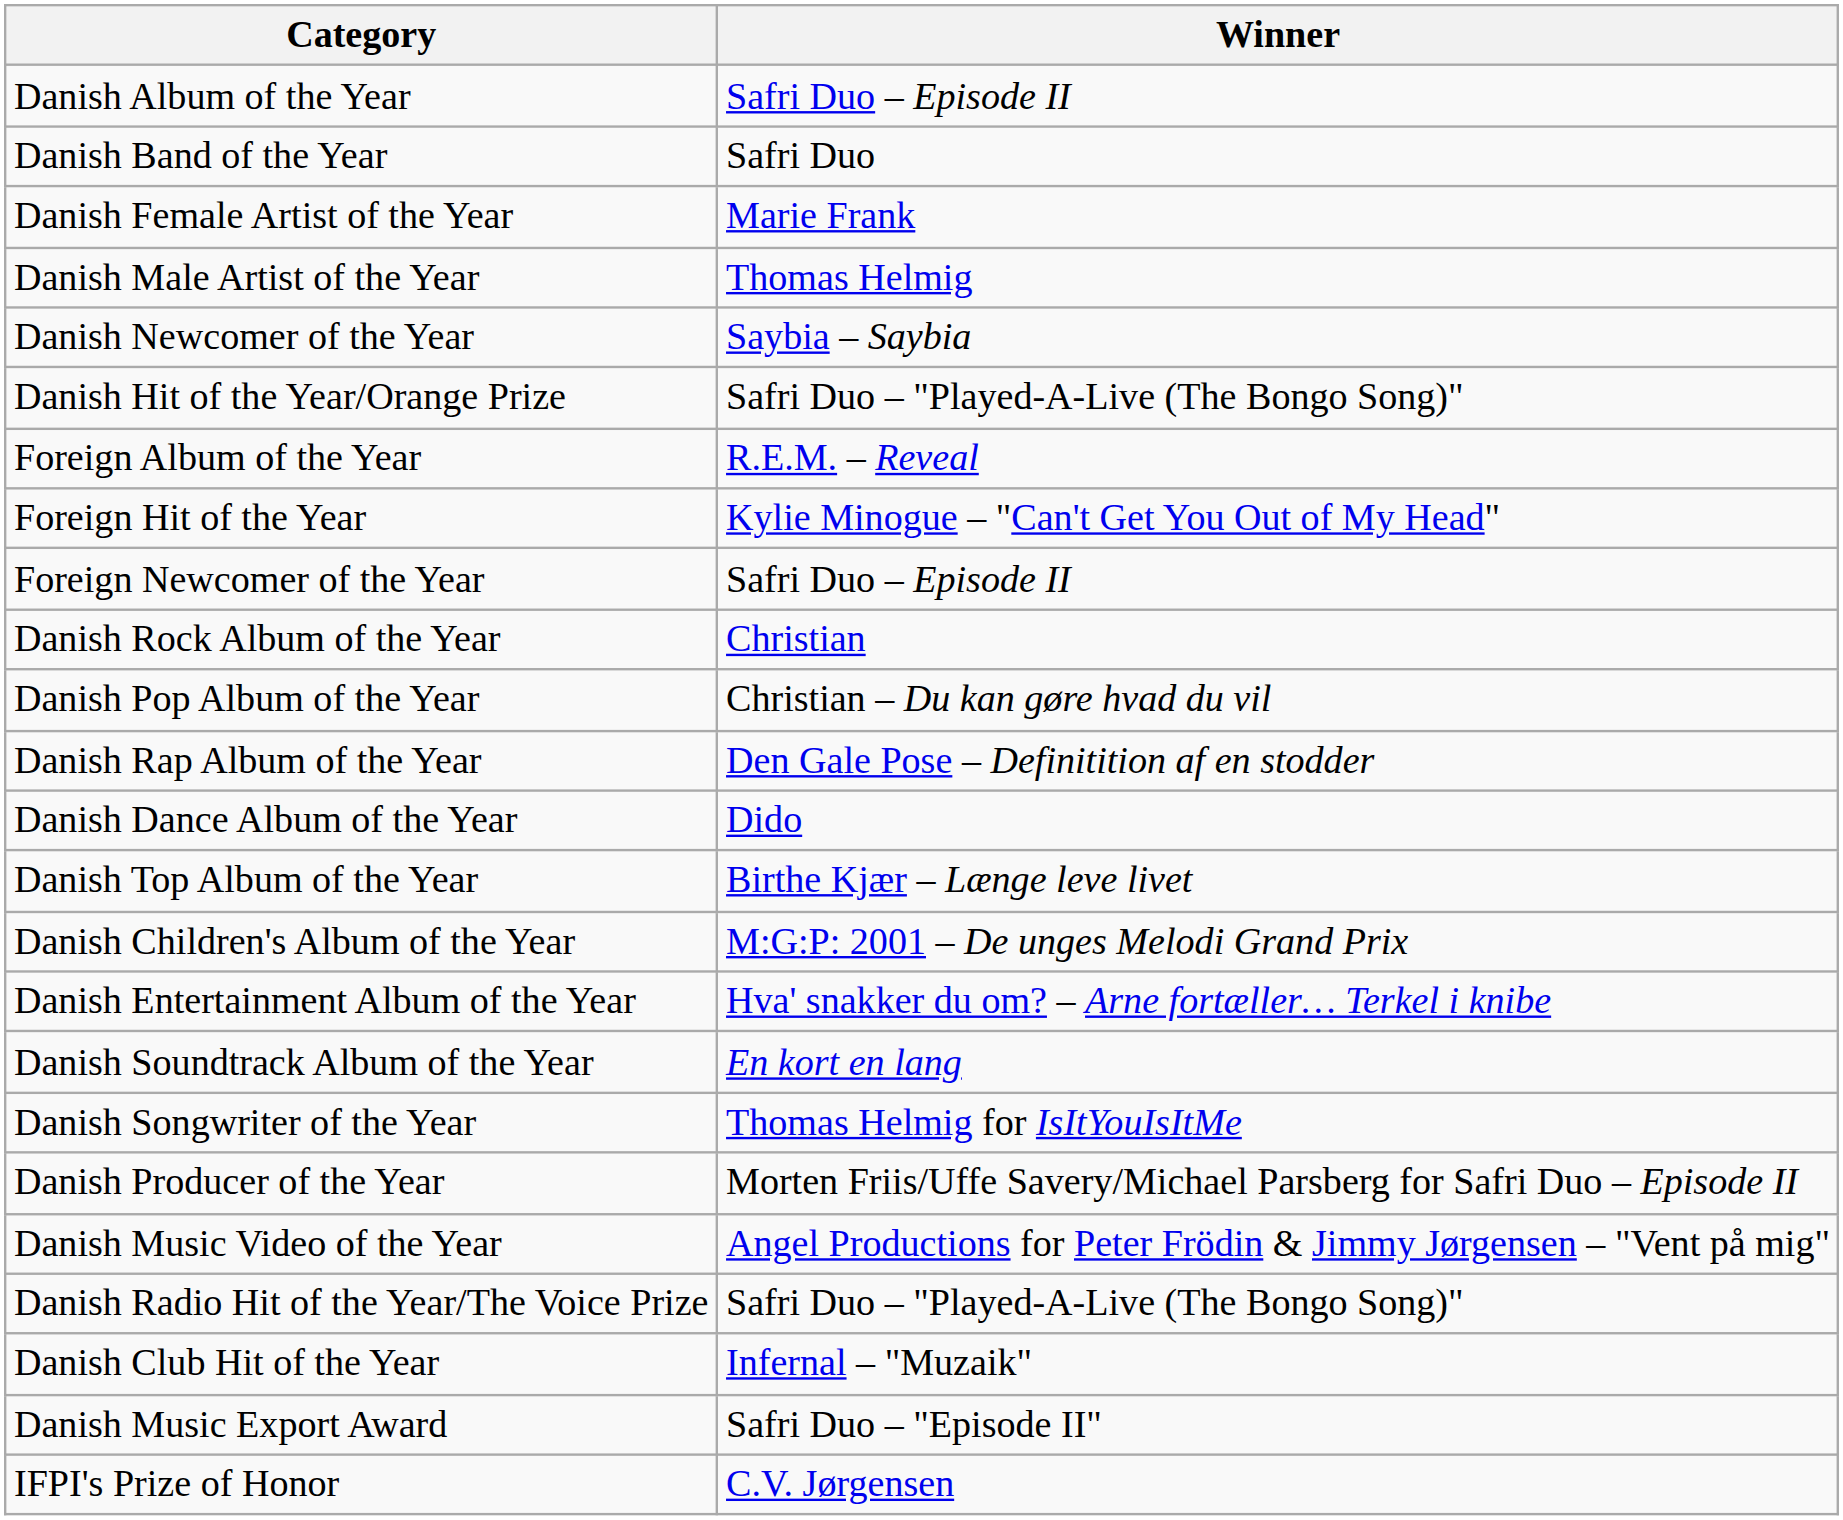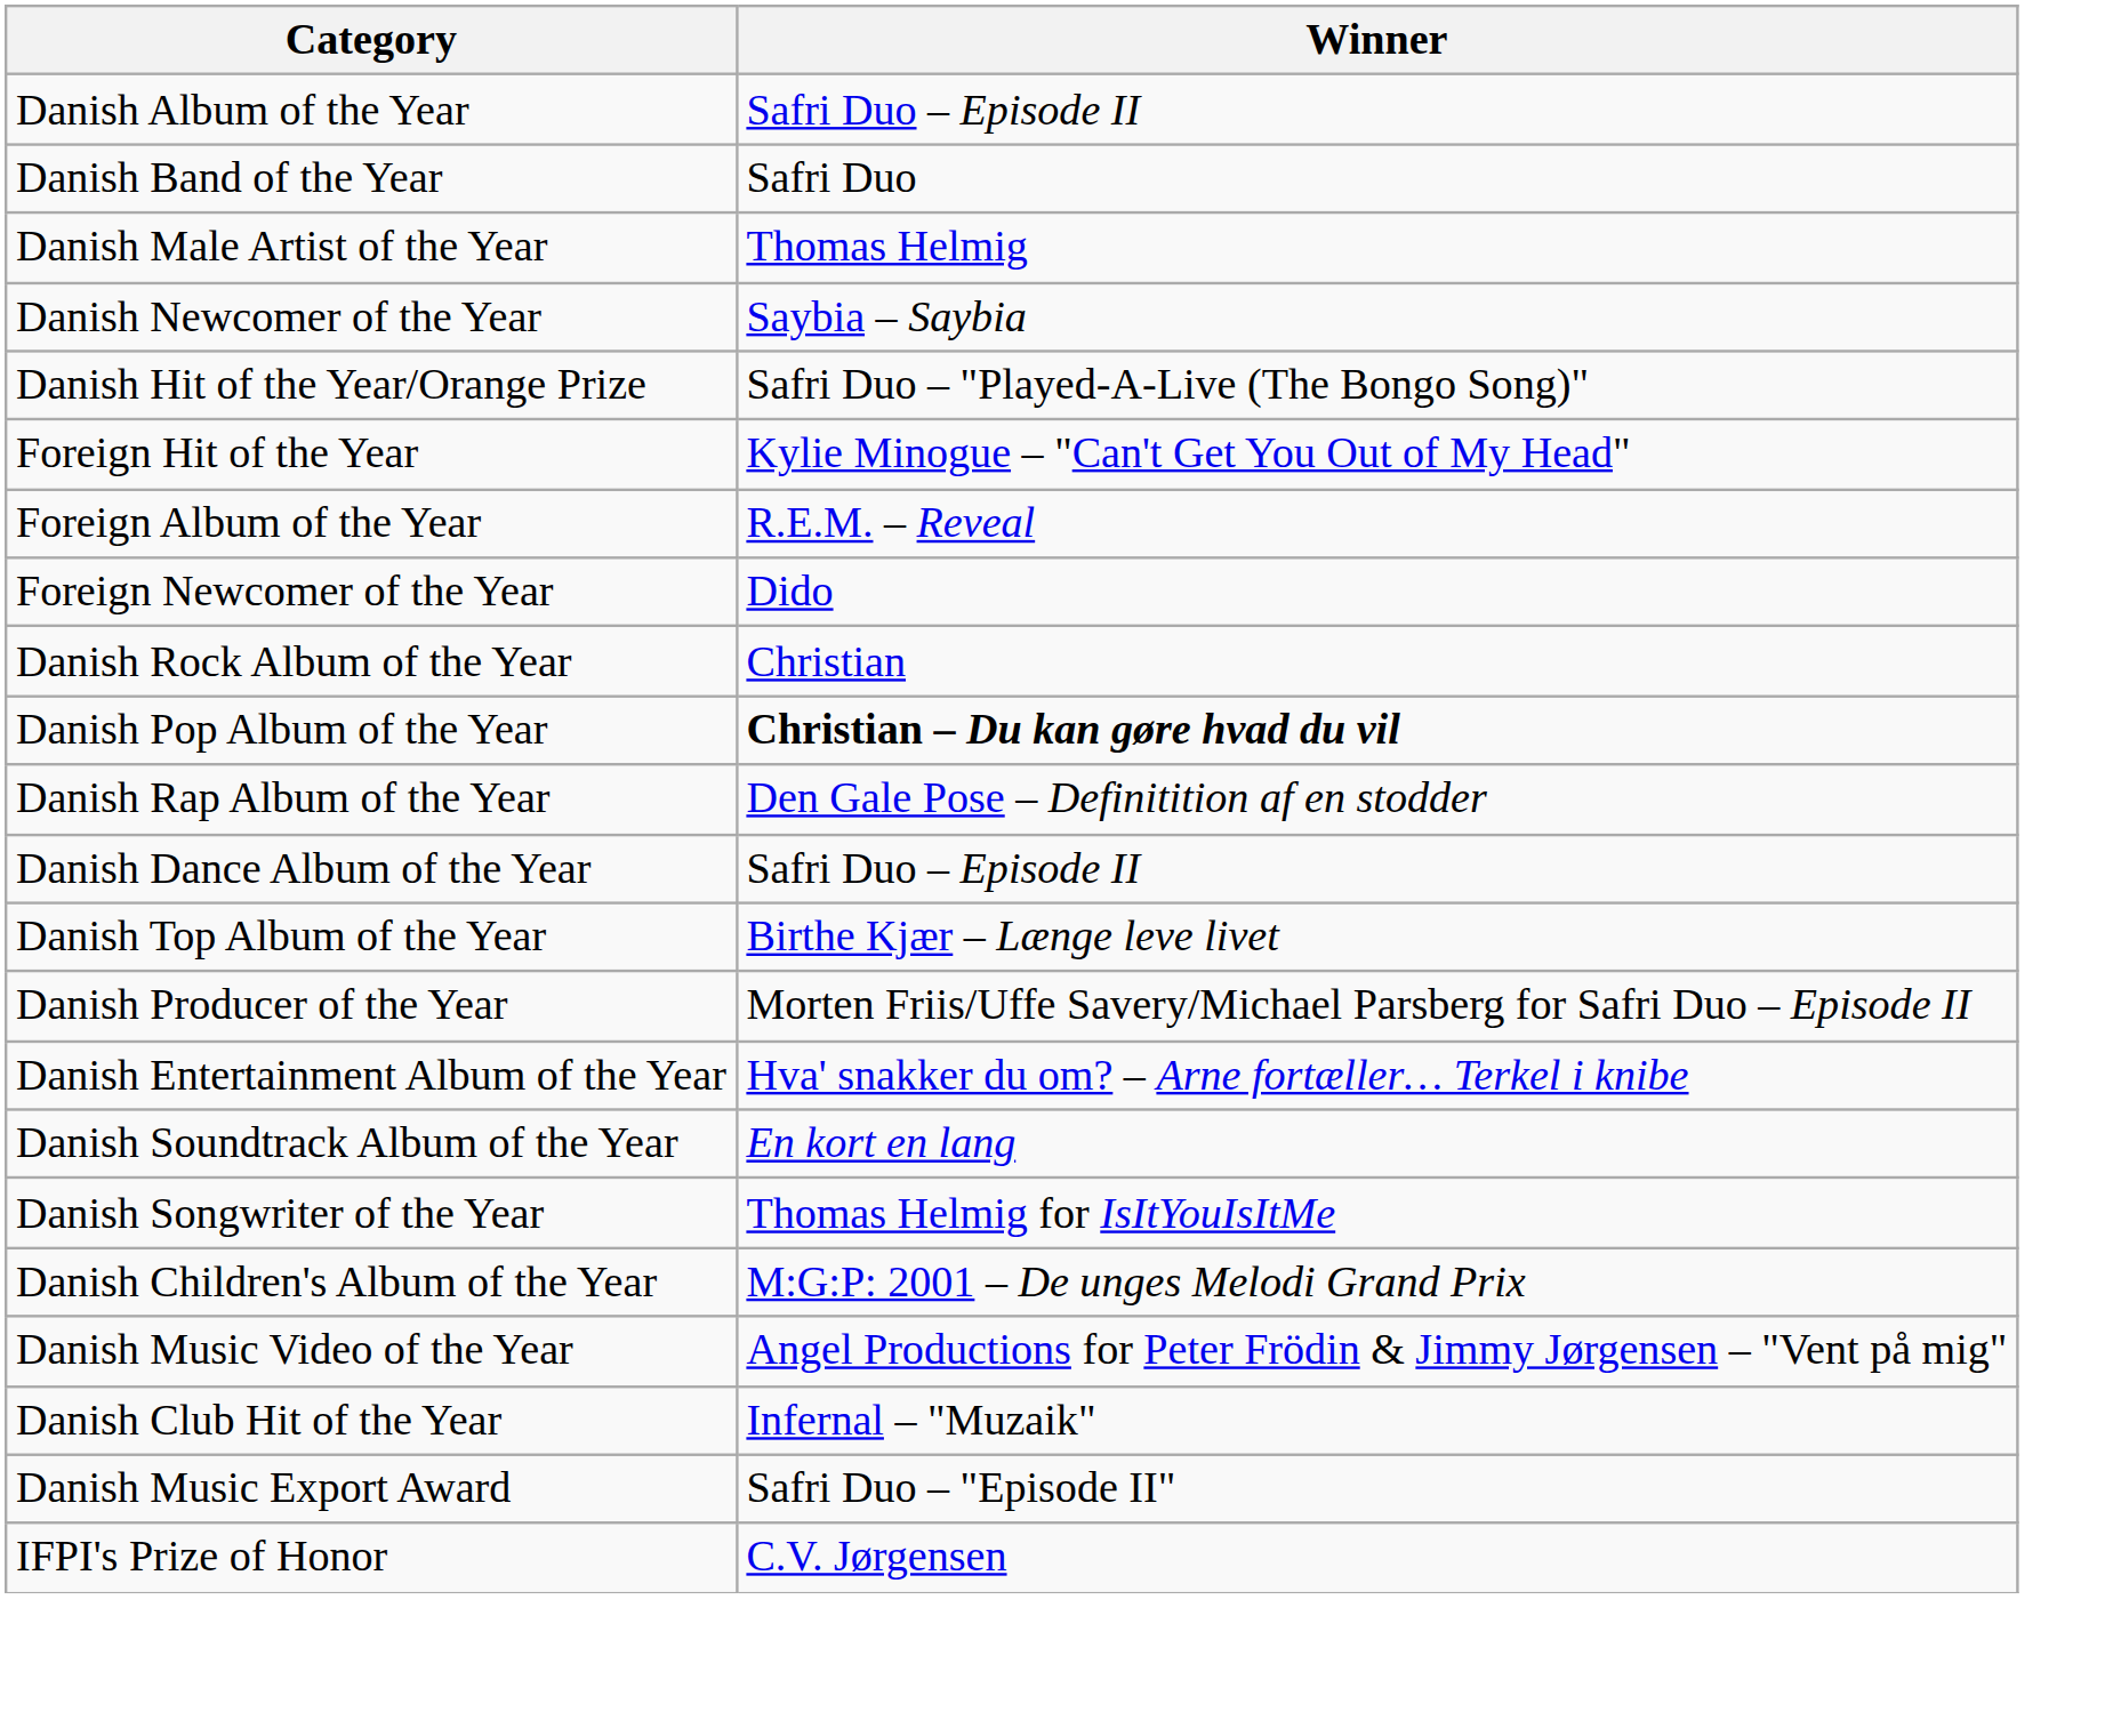 <table class="wikitable">
 <tr>
 <th>Category</th>
 <th>Winner</th>
 </tr>
 <tr>
 <td>Danish Album of the Year</td>
 <td><a href='#'>Safri Duo</a> – <em>Episode II</em></td>
 </tr>
 <tr>
 <td>Danish Band of the Year</td>
 <td>Safri Duo</td>
 </tr>
 <tr>
-<td>Danish Female Artist of the Year</td>
-<td><a href='#'>Marie Frank</a></td>
-</tr>
-<tr>
 <td>Danish Male Artist of the Year</td>
 <td><a href='#'>Thomas Helmig</a></td>
 </tr>
 <tr>
 <td>Danish Newcomer of the Year</td>
 <td><a href='#'>Saybia</a> – <em>Saybia</em></td>
 </tr>
 <tr>
 <td>Danish Hit of the Year/Orange Prize</td>
 <td>Safri Duo – "Played-A-Live (The Bongo Song)"</td>
 </tr>
 <tr>
+<td>Foreign Hit of the Year</td>
+<td><a href='#'>Kylie Minogue</a> – "<a href='#'>Can't Get You Out of My Head</a>"</td>
+</tr>
+<tr>
 <td>Foreign Album of the Year</td>
 <td><a href='#'>R.E.M.</a> – <em><a href='#'>Reveal</a></em></td>
 </tr>
 <tr>
-<td>Foreign Hit of the Year</td>
-<td><a href='#'>Kylie Minogue</a> – "<a href='#'>Can't Get You Out of My Head</a>"</td>
-</tr>
-<tr>
 <td>Foreign Newcomer of the Year</td>
-<td>Safri Duo – <em>Episode II</em></td>
+<td><a href='#'>Dido</a></td>
 </tr>
 <tr>
 <td>Danish Rock Album of the Year</td>
 <td><a href='#'>Christian</a></td>
 </tr>
 <tr>
 <td>Danish Pop Album of the Year</td>
-<td>Christian – <em>Du kan gøre hvad du vil</em></td>
+<td><strong>Christian – <em>Du kan gøre hvad du vil</em></strong></td>
 </tr>
 <tr>
 <td>Danish Rap Album of the Year</td>
 <td><a href='#'>Den Gale Pose</a> – <em>Definitition af en stodder</em></td>
 </tr>
 <tr>
 <td>Danish Dance Album of the Year</td>
-<td><a href='#'>Dido</a></td>
+<td>Safri Duo – <em>Episode II</em></td>
 </tr>
 <tr>
 <td>Danish Top Album of the Year</td>
 <td><a href='#'>Birthe Kjær</a> – <em>Længe leve livet</em></td>
 </tr>
 <tr>
-<td>Danish Children's Album of the Year</td>
-<td><a href='#'>M:G:P: 2001</a> – <em>De unges Melodi Grand Prix</em></td>
+<td>Danish Producer of the Year</td>
+<td>Morten Friis/Uffe Savery/Michael Parsberg for Safri Duo – <em>Episode II</em></td>
 </tr>
 <tr>
 <td>Danish Entertainment Album of the Year</td>
 <td><a href='#'>Hva' snakker du om?</a> – <em><a href='#'>Arne fortæller… Terkel i knibe</a></em></td>
 </tr>
 <tr>
 <td>Danish Soundtrack Album of the Year</td>
 <td><em><a href='#'>En kort en lang</a></em></td>
 </tr>
 <tr>
 <td>Danish Songwriter of the Year</td>
 <td><a href='#'>Thomas Helmig</a> for <em><a href='#'>IsItYouIsItMe</a></em></td>
 </tr>
 <tr>
-<td>Danish Producer of the Year</td>
-<td>Morten Friis/Uffe Savery/Michael Parsberg for Safri Duo – <em>Episode II</em></td>
+<td>Danish Children's Album of the Year</td>
+<td><a href='#'>M:G:P: 2001</a> – <em>De unges Melodi Grand Prix</em></td>
 </tr>
 <tr>
 <td>Danish Music Video of the Year</td>
 <td><a href='#'>Angel Productions</a> for <a href='#'>Peter Frödin</a> & <a href='#'>Jimmy Jørgensen</a> – "Vent på mig"</td>
-</tr>
-<tr>
-<td>Danish Radio Hit of the Year/The Voice Prize</td>
-<td>Safri Duo – "Played-A-Live (The Bongo Song)"</td>
 </tr>
 <tr>
 <td>Danish Club Hit of the Year</td>
 <td><a href='#'>Infernal</a> – "Muzaik"</td>
 </tr>
 <tr>
 <td>Danish Music Export Award</td>
 <td>Safri Duo – "Episode II"</td>
 </tr>
 <tr>
 <td>IFPI's Prize of Honor</td>
 <td><a href='#'>C.V. Jørgensen</a></td>
 </tr>
 </table>
